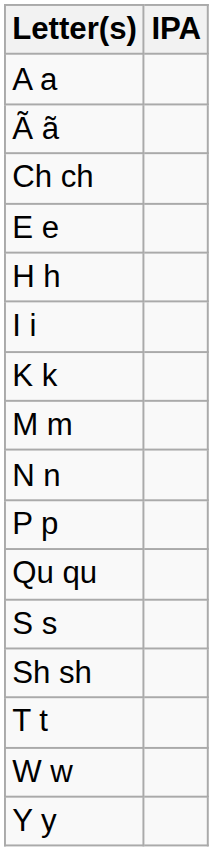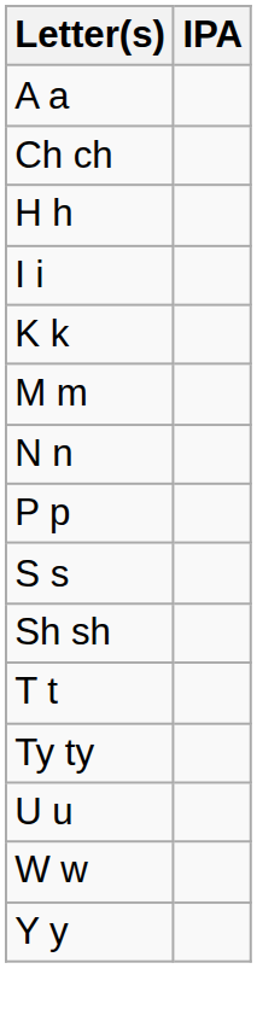 <table class="wikitable">
 <tr>
 <th>Letter(s)</th>
 <th>IPA</th>
 </tr>
 <tr>
 <td>A a</td>
 <td></td>
 </tr>
 <tr>
-<td>Ã ã</td>
-<td></td>
-</tr>
-<tr>
 <td>Ch ch</td>
-<td></td>
-</tr>
-<tr>
-<td>E e</td>
 <td></td>
 </tr>
 <tr>
 <td>H h</td>
 <td></td>
 </tr>
 <tr>
 <td>I i</td>
 <td></td>
 </tr>
 <tr>
 <td>K k</td>
 <td></td>
 </tr>
 <tr>
 <td>M m</td>
 <td></td>
 </tr>
 <tr>
 <td>N n</td>
 <td></td>
 </tr>
 <tr>
 <td>P p</td>
 <td></td>
 </tr>
 <tr>
-<td>Qu qu</td>
-<td></td>
-</tr>
-<tr>
 <td>S s</td>
 <td></td>
 </tr>
 <tr>
 <td>Sh sh</td>
 <td></td>
 </tr>
 <tr>
 <td>T t</td>
 <td></td>
 </tr>
 <tr>
+<td>Ty ty</td>
+<td></td>
+</tr>
+<tr>
+<td>U u</td>
+<td></td>
+</tr>
+<tr>
 <td>W w</td>
 <td></td>
 </tr>
 <tr>
 <td>Y y</td>
 <td></td>
 </tr>
 </table>
